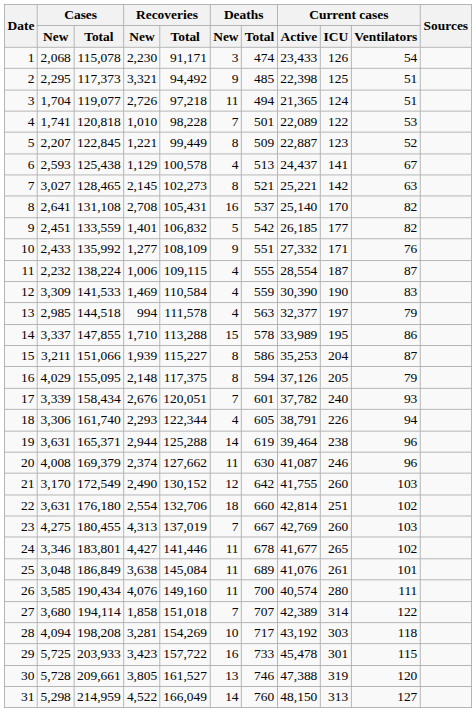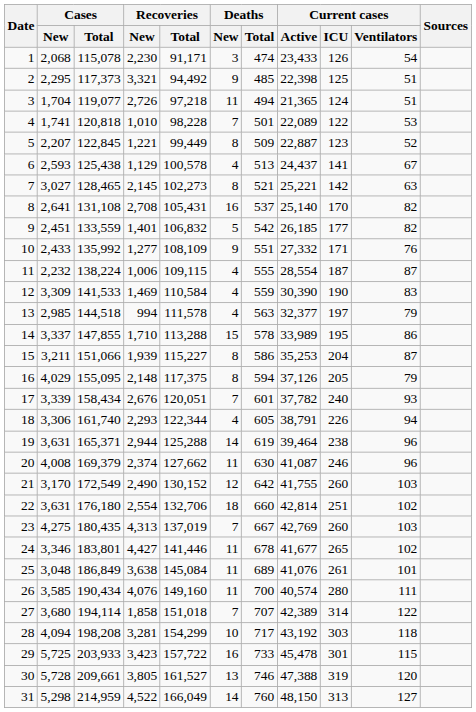 <table class="wikitable sortable mw-collapsible mw-collapsed sticky-header-multi sort-under" style="text-align:right;">
 <tr>
 <th rowspan=2>Date</th>
 <th colspan=2>Cases</th>
 <th colspan=2>Recoveries</th>
 <th colspan=2>Deaths</th>
 <th colspan=3>Current cases</th>
 <th rowspan=2 class="unsortable">Sources</th>
 </tr>
 <tr>
 <th>New</th>
 <th>Total</th>
 <th>New</th>
 <th>Total</th>
 <th>New</th>
 <th>Total</th>
 <th>Active</th>
 <th>ICU</th>
 <th>Ventilators</th>
 </tr>
 <tr>
 <td>1</td>
 <td>2,068</td>
 <td>115,078</td>
 <td>2,230</td>
 <td>91,171</td>
 <td>3</td>
 <td>474</td>
 <td>23,433</td>
 <td>126</td>
 <td>54</td>
 <td></td>
 </tr>
 <tr>
 <td>2</td>
 <td>2,295</td>
 <td>117,373</td>
 <td>3,321</td>
 <td>94,492</td>
 <td>9</td>
 <td>485</td>
 <td>22,398</td>
 <td>125</td>
 <td>51</td>
 <td></td>
 </tr>
 <tr>
 <td>3</td>
 <td>1,704</td>
 <td>119,077</td>
 <td>2,726</td>
 <td>97,218</td>
 <td>11</td>
 <td>494</td>
 <td>21,365</td>
 <td>124</td>
 <td>51</td>
 <td></td>
 </tr>
 <tr>
 <td>4</td>
 <td>1,741</td>
 <td>120,818</td>
 <td>1,010</td>
 <td>98,228</td>
 <td>7</td>
 <td>501</td>
 <td>22,089</td>
 <td>122</td>
 <td>53</td>
 <td></td>
 </tr>
 <tr>
 <td>5</td>
 <td>2,207</td>
 <td>122,845</td>
 <td>1,221</td>
 <td>99,449</td>
 <td>8</td>
 <td>509</td>
 <td>22,887</td>
 <td>123</td>
 <td>52</td>
 <td></td>
 </tr>
 <tr>
 <td>6</td>
 <td>2,593</td>
 <td>125,438</td>
 <td>1,129</td>
 <td>100,578</td>
 <td>4</td>
 <td>513</td>
 <td>24,437</td>
 <td>141</td>
 <td>67</td>
 <td></td>
 </tr>
 <tr>
 <td>7</td>
 <td>3,027</td>
 <td>128,465</td>
 <td>2,145</td>
 <td>102,273</td>
 <td>8</td>
 <td>521</td>
 <td>25,221</td>
 <td>142</td>
 <td>63</td>
 <td></td>
 </tr>
 <tr>
 <td>8</td>
 <td>2,641</td>
 <td>131,108</td>
 <td>2,708</td>
 <td>105,431</td>
 <td>16</td>
 <td>537</td>
 <td>25,140</td>
 <td>170</td>
 <td>82</td>
 <td></td>
 </tr>
 <tr>
 <td>9</td>
 <td>2,451</td>
 <td>133,559</td>
 <td>1,401</td>
 <td>106,832</td>
 <td>5</td>
 <td>542</td>
 <td>26,185</td>
 <td>177</td>
 <td>82</td>
 <td></td>
 </tr>
 <tr>
 <td>10</td>
 <td>2,433</td>
 <td>135,992</td>
 <td>1,277</td>
 <td>108,109</td>
 <td>9</td>
 <td>551</td>
 <td>27,332</td>
 <td>171</td>
 <td>76</td>
 <td></td>
 </tr>
 <tr>
 <td>11</td>
 <td>2,232</td>
 <td>138,224</td>
 <td>1,006</td>
 <td>109,115</td>
 <td>4</td>
 <td>555</td>
 <td>28,554</td>
 <td>187</td>
 <td>87</td>
 <td></td>
 </tr>
 <tr>
 <td>12</td>
 <td>3,309</td>
 <td>141,533</td>
 <td>1,469</td>
 <td>110,584</td>
 <td>4</td>
 <td>559</td>
 <td>30,390</td>
 <td>190</td>
 <td>83</td>
 <td></td>
 </tr>
 <tr>
 <td>13</td>
 <td>2,985</td>
 <td>144,518</td>
 <td>994</td>
 <td>111,578</td>
 <td>4</td>
 <td>563</td>
 <td>32,377</td>
 <td>197</td>
 <td>79</td>
 <td></td>
 </tr>
 <tr>
 <td>14</td>
 <td>3,337</td>
 <td>147,855</td>
 <td>1,710</td>
 <td>113,288</td>
 <td>15</td>
 <td>578</td>
 <td>33,989</td>
 <td>195</td>
 <td>86</td>
 <td></td>
 </tr>
 <tr>
 <td>15</td>
 <td>3,211</td>
 <td>151,066</td>
 <td>1,939</td>
 <td>115,227</td>
 <td>8</td>
 <td>586</td>
 <td>35,253</td>
 <td>204</td>
 <td>87</td>
 <td></td>
 </tr>
 <tr>
 <td>16</td>
 <td>4,029</td>
 <td>155,095</td>
 <td>2,148</td>
 <td>117,375</td>
 <td>8</td>
 <td>594</td>
 <td>37,126</td>
 <td>205</td>
 <td>79</td>
 <td></td>
 </tr>
 <tr>
 <td>17</td>
 <td>3,339</td>
 <td>158,434</td>
 <td>2,676</td>
 <td>120,051</td>
 <td>7</td>
 <td>601</td>
 <td>37,782</td>
 <td>240</td>
 <td>93</td>
 <td></td>
 </tr>
 <tr>
 <td>18</td>
 <td>3,306</td>
 <td>161,740</td>
 <td>2,293</td>
 <td>122,344</td>
 <td>4</td>
 <td>605</td>
 <td>38,791</td>
 <td>226</td>
 <td>94</td>
 <td></td>
 </tr>
 <tr>
 <td>19</td>
 <td>3,631</td>
 <td>165,371</td>
 <td>2,944</td>
 <td>125,288</td>
 <td>14</td>
 <td>619</td>
 <td>39,464</td>
 <td>238</td>
 <td>96</td>
 <td></td>
 </tr>
 <tr>
 <td>20</td>
 <td>4,008</td>
 <td>169,379</td>
 <td>2,374</td>
 <td>127,662</td>
 <td>11</td>
 <td>630</td>
 <td>41,087</td>
 <td>246</td>
 <td>96</td>
 <td></td>
 </tr>
 <tr>
 <td>21</td>
 <td>3,170</td>
 <td>172,549</td>
 <td>2,490</td>
 <td>130,152</td>
 <td>12</td>
 <td>642</td>
 <td>41,755</td>
 <td>260</td>
 <td>103</td>
 <td></td>
 </tr>
 <tr>
 <td>22</td>
 <td>3,631</td>
 <td>176,180</td>
 <td>2,554</td>
 <td>132,706</td>
 <td>18</td>
 <td>660</td>
 <td>42,814</td>
 <td>251</td>
 <td>102</td>
 <td></td>
 </tr>
 <tr>
 <td>23</td>
 <td>4,275</td>
-<td>180,455</td>
+<td>180,435</td>
 <td>4,313</td>
 <td>137,019</td>
 <td>7</td>
 <td>667</td>
 <td>42,769</td>
 <td>260</td>
 <td>103</td>
 <td></td>
 </tr>
 <tr>
 <td>24</td>
 <td>3,346</td>
 <td>183,801</td>
 <td>4,427</td>
 <td>141,446</td>
 <td>11</td>
 <td>678</td>
 <td>41,677</td>
 <td>265</td>
 <td>102</td>
 <td></td>
 </tr>
 <tr>
 <td>25</td>
 <td>3,048</td>
 <td>186,849</td>
 <td>3,638</td>
 <td>145,084</td>
 <td>11</td>
 <td>689</td>
 <td>41,076</td>
 <td>261</td>
 <td>101</td>
 <td></td>
 </tr>
 <tr>
 <td>26</td>
 <td>3,585</td>
 <td>190,434</td>
 <td>4,076</td>
 <td>149,160</td>
 <td>11</td>
 <td>700</td>
 <td>40,574</td>
 <td>280</td>
 <td>111</td>
 <td></td>
 </tr>
 <tr>
 <td>27</td>
 <td>3,680</td>
 <td>194,114</td>
 <td>1,858</td>
 <td>151,018</td>
 <td>7</td>
 <td>707</td>
 <td>42,389</td>
 <td>314</td>
 <td>122</td>
 <td></td>
 </tr>
 <tr>
 <td>28</td>
 <td>4,094</td>
 <td>198,208</td>
 <td>3,281</td>
-<td>154,269</td>
+<td>154,299</td>
 <td>10</td>
 <td>717</td>
 <td>43,192</td>
 <td>303</td>
 <td>118</td>
 <td></td>
 </tr>
 <tr>
 <td>29</td>
 <td>5,725</td>
 <td>203,933</td>
 <td>3,423</td>
 <td>157,722</td>
 <td>16</td>
 <td>733</td>
 <td>45,478</td>
 <td>301</td>
 <td>115</td>
 <td></td>
 </tr>
 <tr>
 <td>30</td>
 <td>5,728</td>
 <td>209,661</td>
 <td>3,805</td>
 <td>161,527</td>
 <td>13</td>
 <td>746</td>
 <td>47,388</td>
 <td>319</td>
 <td>120</td>
 <td></td>
 </tr>
 <tr>
 <td>31</td>
 <td>5,298</td>
 <td>214,959</td>
 <td>4,522</td>
 <td>166,049</td>
 <td>14</td>
 <td>760</td>
 <td>48,150</td>
 <td>313</td>
 <td>127</td>
 <td></td>
 </tr>
 </table>
